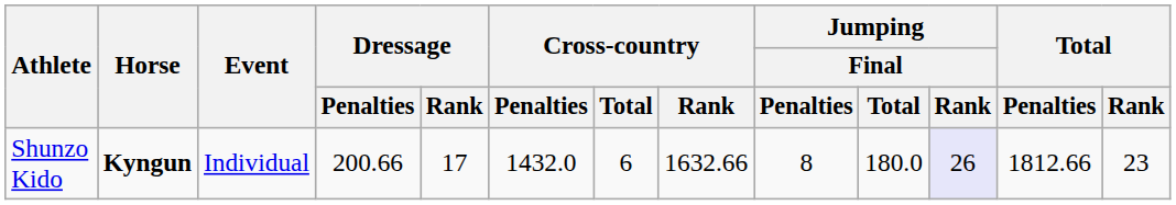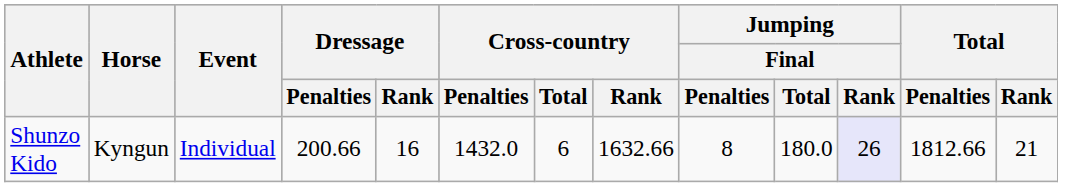 <table class=wikitable style="font-size:90%">
 <tr>
 <th rowspan="3">Athlete</th>
 <th rowspan="3">Horse</th>
 <th rowspan="3">Event</th>
 <th colspan="2" rowspan="2">Dressage</th>
 <th colspan="3" rowspan="2">Cross-country</th>
 <th colspan="3">Jumping</th>
 <th colspan="2" rowspan="2">Total</th>
 </tr>
 <tr style="font-size:95%">
 <th colspan="3">Final</th>
 </tr>
 <tr style="font-size:95%">
 <th>Penalties</th>
 <th>Rank</th>
 <th>Penalties</th>
 <th>Total</th>
 <th>Rank</th>
 <th>Penalties</th>
 <th>Total</th>
 <th>Rank</th>
 <th>Penalties</th>
 <th>Rank</th>
 </tr>
 <tr align=center>
 <td align=left><a href='#'>Shunzo Kido</a></td>
-<td align=left><strong>Kyngun</strong></td>
+<td align=left>Kyngun</td>
 <td align=left rowspan=1><a href='#'>Individual</a></td>
 <td>200.66</td>
-<td>17</td>
+<td>16</td>
 <td>1432.0</td>
 <td>6</td>
 <td>1632.66</td>
 <td>8</td>
 <td>180.0</td>
 <td style="background: lavender;">26</td>
 <td>1812.66</td>
-<td>23</td>
+<td>21</td>
 </tr>
 </table>
